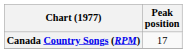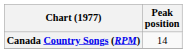 <table class="wikitable sortable plainrowheaders">
 <tr>
 <th scope="col">Chart (1977)</th>
 <th scope="col">Peak<br>position</th>
 </tr>
 <tr>
 <th scope="row">Canada <a href='#'>Country Songs</a> (<em><a href='#'>RPM</a></em>)</th>
-<td align="center">17</td>
+<td align="center">14</td>
 </tr>
 <tr>
 </tr>
 <tr>
 </tr>
 </table>
